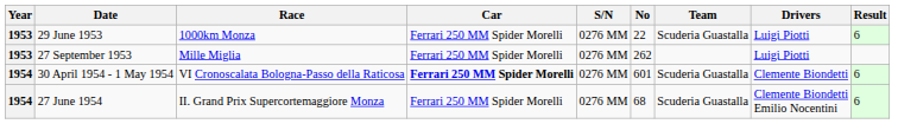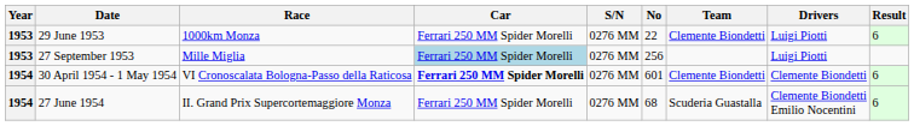 <table class="wikitable" style="font-size: 95%;">
 <tr>
 <th>Year</th>
 <th>Date</th>
 <th>Race</th>
 <th>Car</th>
 <th>S/N</th>
 <th>No</th>
 <th>Team</th>
 <th>Drivers</th>
 <th>Result</th>
 </tr>
 <tr>
 <th>1953</th>
 <td>29 June 1953</td>
 <td><a href='#'>1000km Monza</a></td>
 <td><a href='#'>Ferrari 250 MM</a> Spider Morelli</td>
 <td>0276 MM</td>
 <td>22</td>
-<td>Scuderia Guastalla</td>
+<td><a href='#'>Clemente Biondetti</a></td>
 <td> <a href='#'>Luigi Piotti</a></td>
 <td style="background:#dfffdf;">6</td>
 </tr>
 <tr>
 <th>1953</th>
 <td>27 September 1953</td>
 <td><a href='#'>Mille Miglia</a></td>
-<td><a href='#'>Ferrari 250 MM</a> Spider Morelli</td>
+<td style="background: lightblue;"><a href='#'>Ferrari 250 MM</a> Spider Morelli</td>
 <td>0276 MM</td>
-<td>262</td>
+<td>256</td>
 <td></td>
 <td> <a href='#'>Luigi Piotti</a></td>
 <td></td>
 </tr>
 <tr>
 <th>1954</th>
 <td>30 April 1954 - 1 May 1954</td>
 <td>VI <a href='#'>Cronoscalata Bologna-Passo della Raticosa</a> </td>
 <td><strong><a href='#'>Ferrari 250 MM</a> Spider Morelli</strong></td>
 <td>0276 MM</td>
 <td>601</td>
-<td>Scuderia Guastalla</td>
+<td><a href='#'>Clemente Biondetti</a></td>
 <td> <a href='#'>Clemente Biondetti</a></td>
 <td style="background:#dfffdf;">6</td>
 </tr>
 <tr>
 <th>1954</th>
 <td>27 June 1954</td>
 <td>II. Grand Prix Supercortemaggiore <a href='#'>Monza</a></td>
 <td><a href='#'>Ferrari 250 MM</a> Spider Morelli</td>
 <td>0276 MM</td>
 <td>68</td>
 <td>Scuderia Guastalla</td>
 <td> <a href='#'>Clemente Biondetti</a><br>  Emilio Nocentini</td>
 <td style="background:#dfffdf;">6</td>
 </tr>
 </table>
